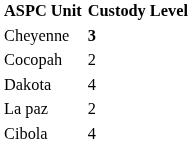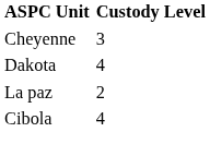 <table border="0" cellpadding="2">
 <tr>
 <th>ASPC Unit</th>
 <th>Custody Level</th>
 </tr>
 <tr>
 <td>Cheyenne</td>
-<td><strong>3</strong></td>
-</tr>
-<tr>
-<td>Cocopah</td>
-<td>2</td>
+<td>3</td>
 </tr>
 <tr>
 <td>Dakota</td>
 <td>4</td>
 </tr>
 <tr>
 <td>La paz</td>
 <td>2</td>
 </tr>
 <tr>
 <td>Cibola</td>
 <td>4</td>
 </tr>
 </table>
